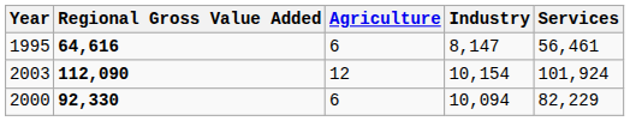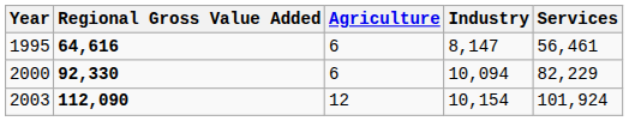 <table class="wikitable">
 <tr>
 <th>Year</th>
 <th>Regional Gross Value Added</th>
 <th><a href='#'>Agriculture</a></th>
 <th>Industry</th>
 <th>Services</th>
 </tr>
 <tr>
 <td>1995</td>
 <td><strong>64,616</strong></td>
 <td>6</td>
 <td>8,147</td>
 <td>56,461</td>
 </tr>
 <tr>
+<td>2000</td>
+<td><strong>92,330</strong></td>
+<td>6</td>
+<td>10,094</td>
+<td>82,229</td>
+</tr>
+<tr>
 <td>2003</td>
 <td><strong>112,090</strong></td>
 <td>12</td>
 <td>10,154</td>
 <td>101,924</td>
 </tr>
-<tr>
-<td>2000</td>
-<td><strong>92,330</strong></td>
-<td>6</td>
-<td>10,094</td>
-<td>82,229</td>
-</tr>
 </table>
